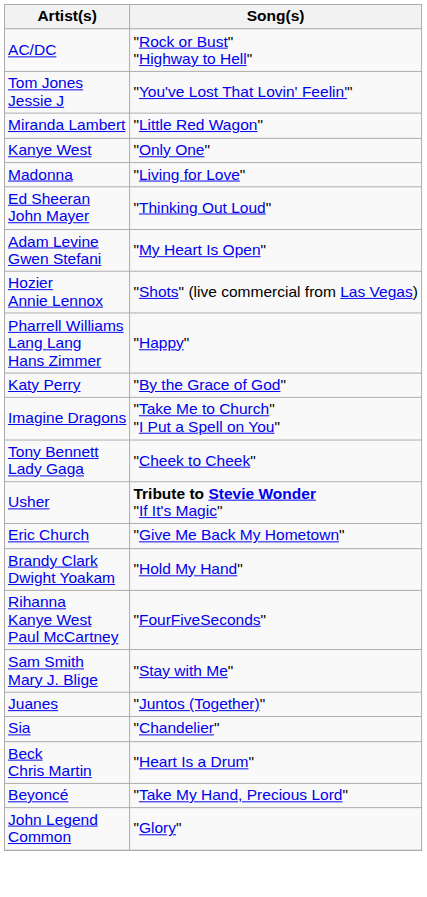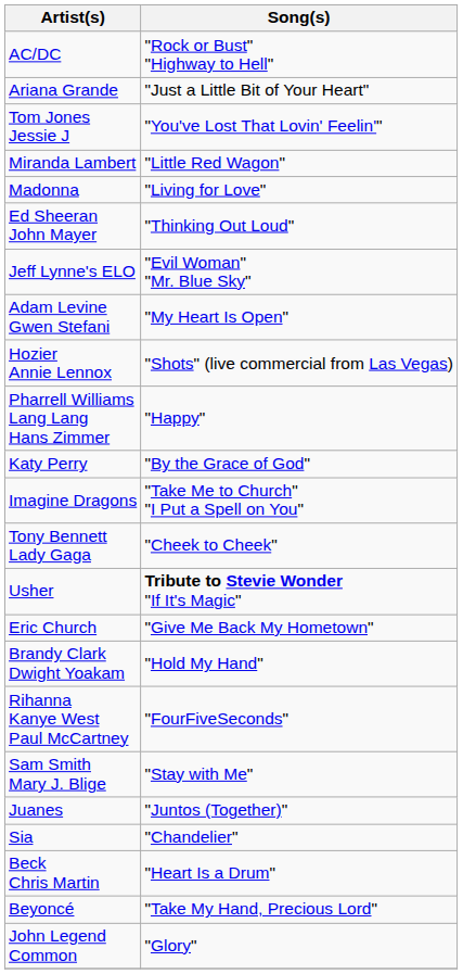 <table class="wikitable">
 <tr>
 <th>Artist(s)</th>
 <th>Song(s)</th>
 </tr>
 <tr>
 <td><a href='#'>AC/DC</a></td>
 <td>"<a href='#'>Rock or Bust</a>"<br>"<a href='#'>Highway to Hell</a>"</td>
 </tr>
 <tr>
+<td><a href='#'>Ariana Grande</a></td>
+<td>"Just a Little Bit of Your Heart"</td>
+</tr>
+<tr>
 <td><a href='#'>Tom Jones</a><br><a href='#'>Jessie J</a></td>
 <td>"<a href='#'>You've Lost That Lovin' Feelin'</a>"</td>
 </tr>
 <tr>
 <td><a href='#'>Miranda Lambert</a></td>
 <td>"<a href='#'>Little Red Wagon</a>"</td>
 </tr>
 <tr>
-<td><a href='#'>Kanye West</a></td>
-<td>"<a href='#'>Only One</a>"</td>
-</tr>
-<tr>
 <td><a href='#'>Madonna</a></td>
 <td>"<a href='#'>Living for Love</a>"</td>
 </tr>
 <tr>
 <td><a href='#'>Ed Sheeran</a><br><a href='#'>John Mayer</a></td>
 <td>"<a href='#'>Thinking Out Loud</a>"</td>
+</tr>
+<tr>
+<td><a href='#'>Jeff Lynne's ELO</a></td>
+<td>"<a href='#'>Evil Woman</a>"<br>"<a href='#'>Mr. Blue Sky</a>"</td>
 </tr>
 <tr>
 <td><a href='#'>Adam Levine</a><br><a href='#'>Gwen Stefani</a></td>
 <td>"<a href='#'>My Heart Is Open</a>"</td>
 </tr>
 <tr>
 <td><a href='#'>Hozier</a><br><a href='#'>Annie Lennox</a></td>
 <td>"<a href='#'>Shots</a>" (live commercial from <a href='#'>Las Vegas</a>)</td>
 </tr>
 <tr>
 <td><a href='#'>Pharrell Williams</a><br><a href='#'>Lang Lang</a><br><a href='#'>Hans Zimmer</a></td>
 <td>"<a href='#'>Happy</a>"</td>
 </tr>
 <tr>
 <td><a href='#'>Katy Perry</a></td>
 <td>"<a href='#'>By the Grace of God</a>"</td>
 </tr>
 <tr>
 <td><a href='#'>Imagine Dragons</a></td>
 <td>"<a href='#'>Take Me to Church</a>"<br>"<a href='#'>I Put a Spell on You</a>"</td>
 </tr>
 <tr>
 <td><a href='#'>Tony Bennett</a><br><a href='#'>Lady Gaga</a></td>
 <td>"<a href='#'>Cheek to Cheek</a>"</td>
 </tr>
 <tr>
 <td><a href='#'>Usher</a></td>
 <td><strong>Tribute to <a href='#'>Stevie Wonder</a></strong><br>"<a href='#'>If It's Magic</a>"</td>
 </tr>
 <tr>
 <td><a href='#'>Eric Church</a></td>
 <td>"<a href='#'>Give Me Back My Hometown</a>"</td>
 </tr>
 <tr>
 <td><a href='#'>Brandy Clark</a><br><a href='#'>Dwight Yoakam</a></td>
 <td>"<a href='#'>Hold My Hand</a>"</td>
 </tr>
 <tr>
 <td><a href='#'>Rihanna</a><br><a href='#'>Kanye West</a><br><a href='#'>Paul McCartney</a></td>
 <td>"<a href='#'>FourFiveSeconds</a>"</td>
 </tr>
 <tr>
 <td><a href='#'>Sam Smith</a><br><a href='#'>Mary J. Blige</a></td>
 <td>"<a href='#'>Stay with Me</a>"</td>
 </tr>
 <tr>
 <td><a href='#'>Juanes</a></td>
 <td>"<a href='#'>Juntos (Together)</a>"</td>
 </tr>
 <tr>
 <td><a href='#'>Sia</a></td>
 <td>"<a href='#'>Chandelier</a>"</td>
 </tr>
 <tr>
 <td><a href='#'>Beck</a><br><a href='#'>Chris Martin</a></td>
 <td>"<a href='#'>Heart Is a Drum</a>"</td>
 </tr>
 <tr>
 <td><a href='#'>Beyoncé</a></td>
 <td>"<a href='#'>Take My Hand, Precious Lord</a>"</td>
 </tr>
 <tr>
 <td><a href='#'>John Legend</a><br><a href='#'>Common</a></td>
 <td>"<a href='#'>Glory</a>"</td>
 </tr>
 <tr>
 </tr>
 </table>
